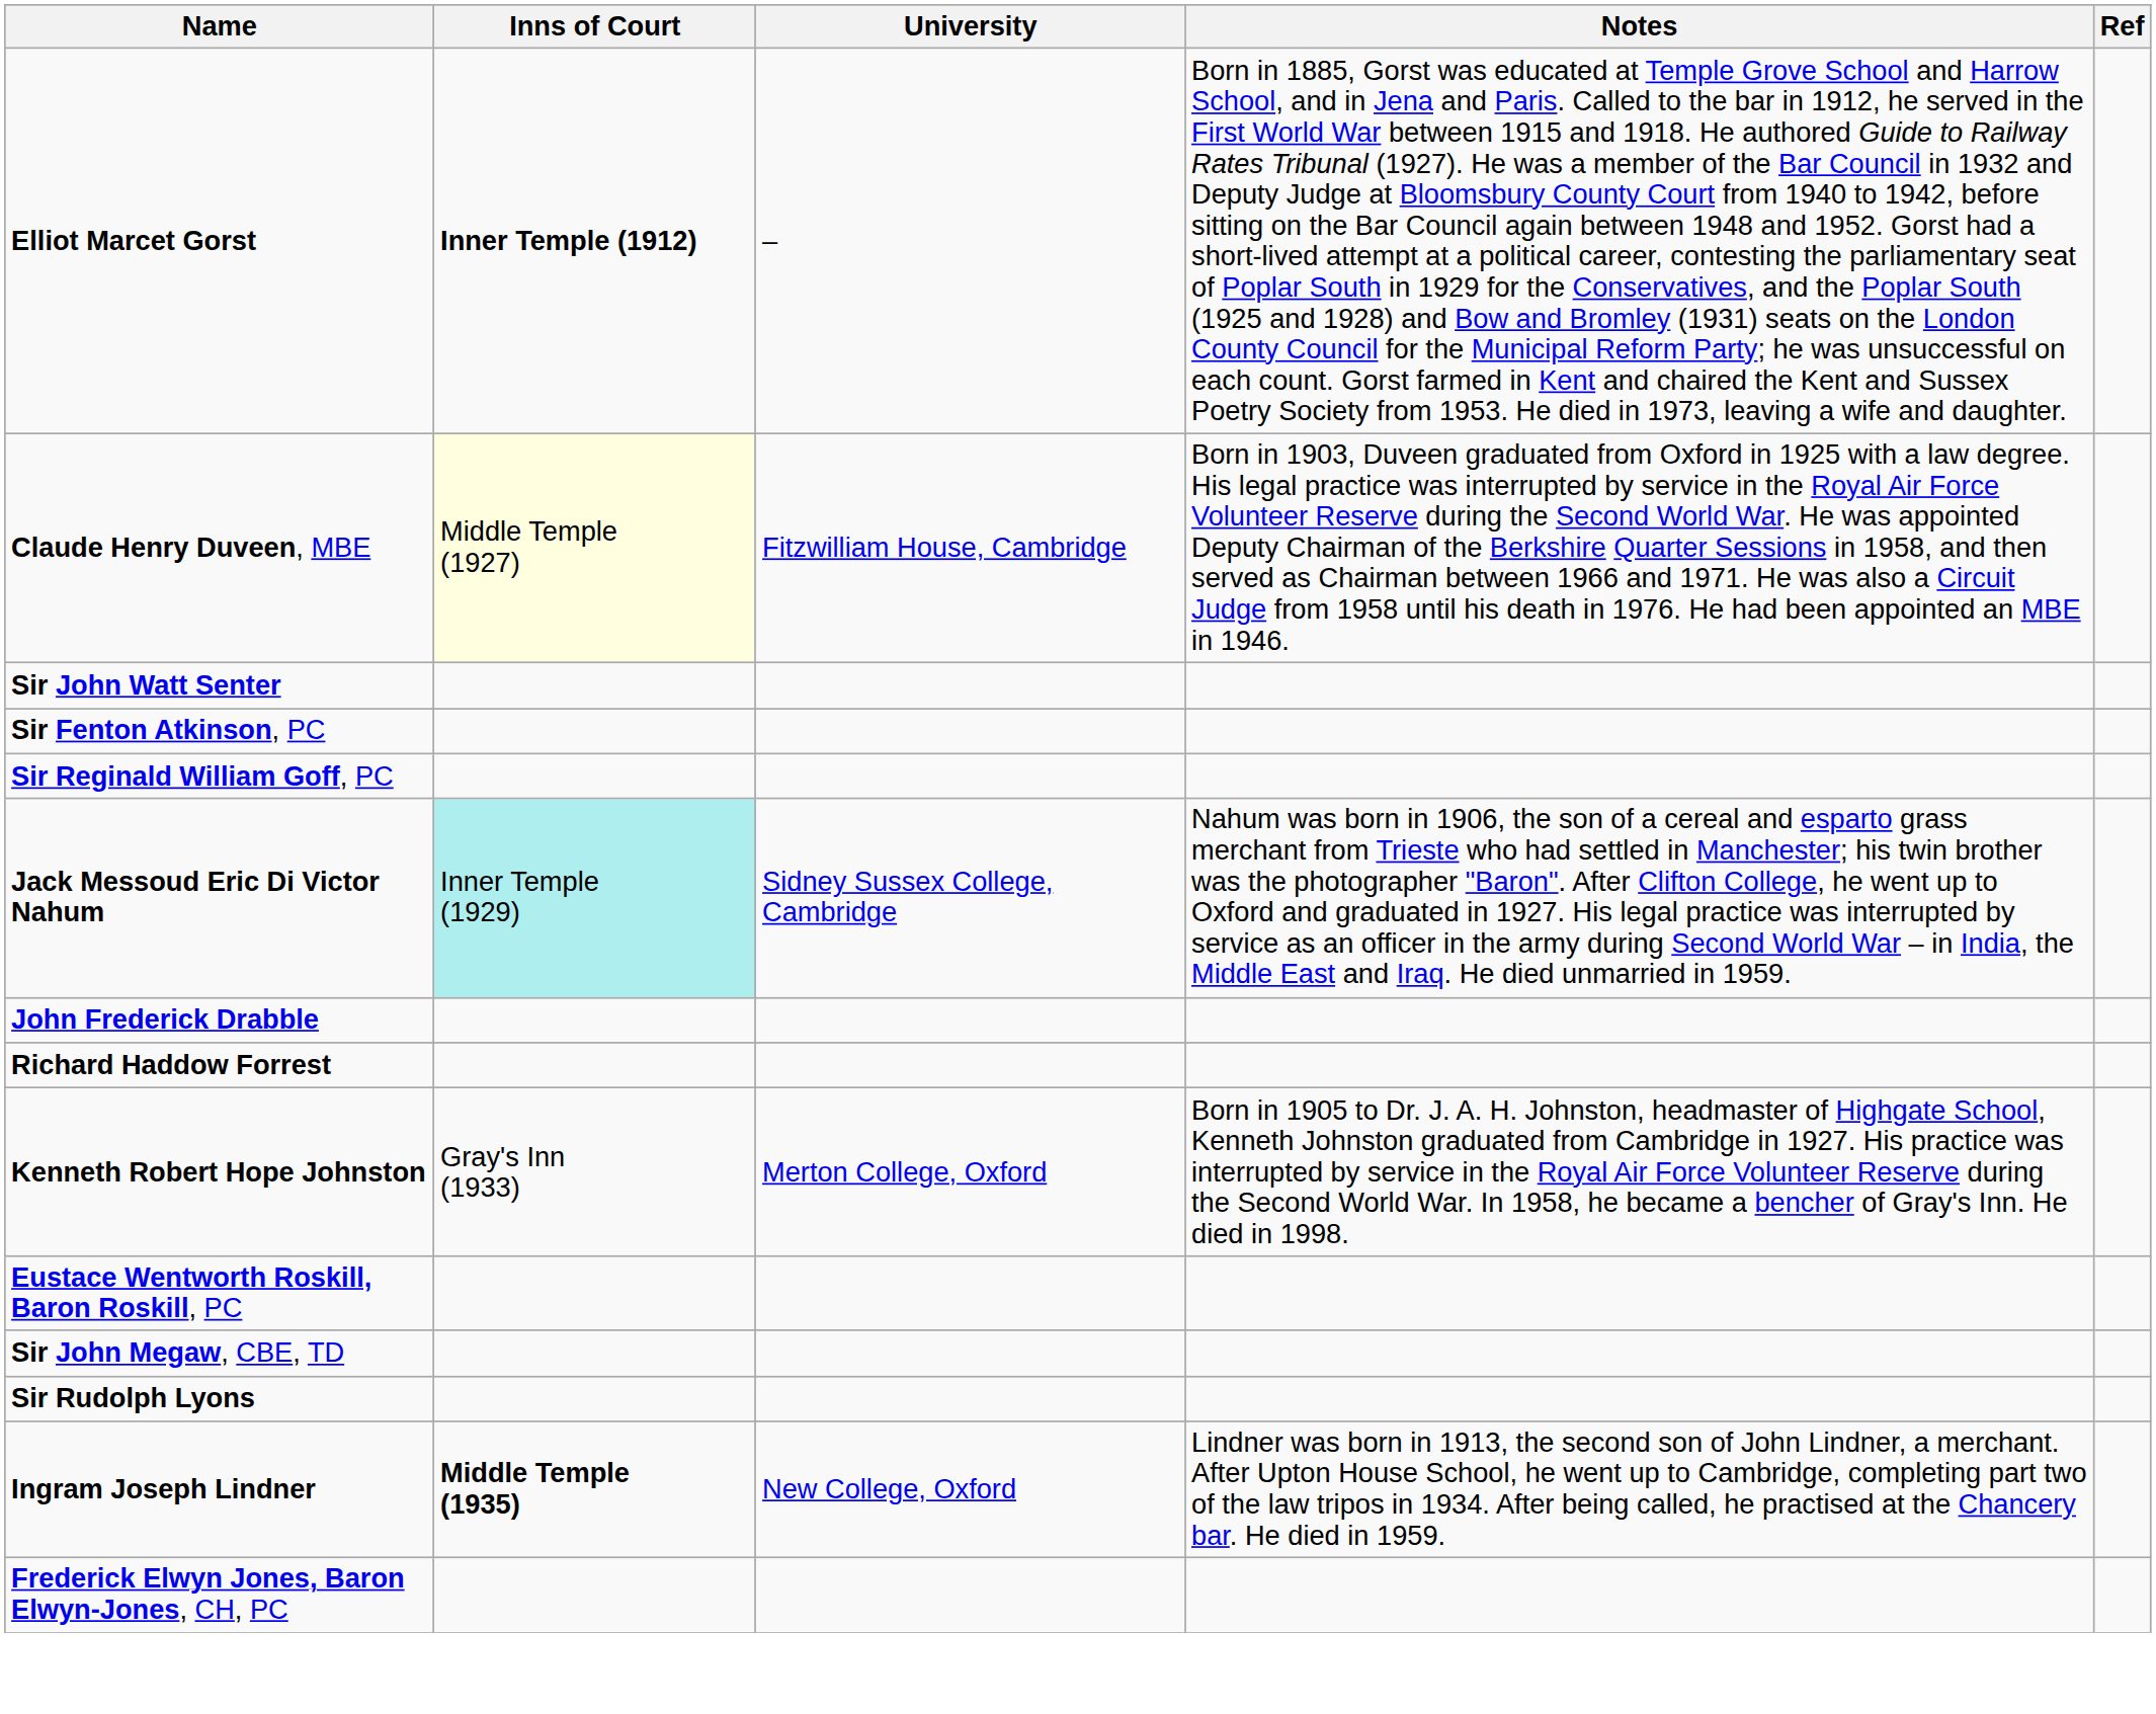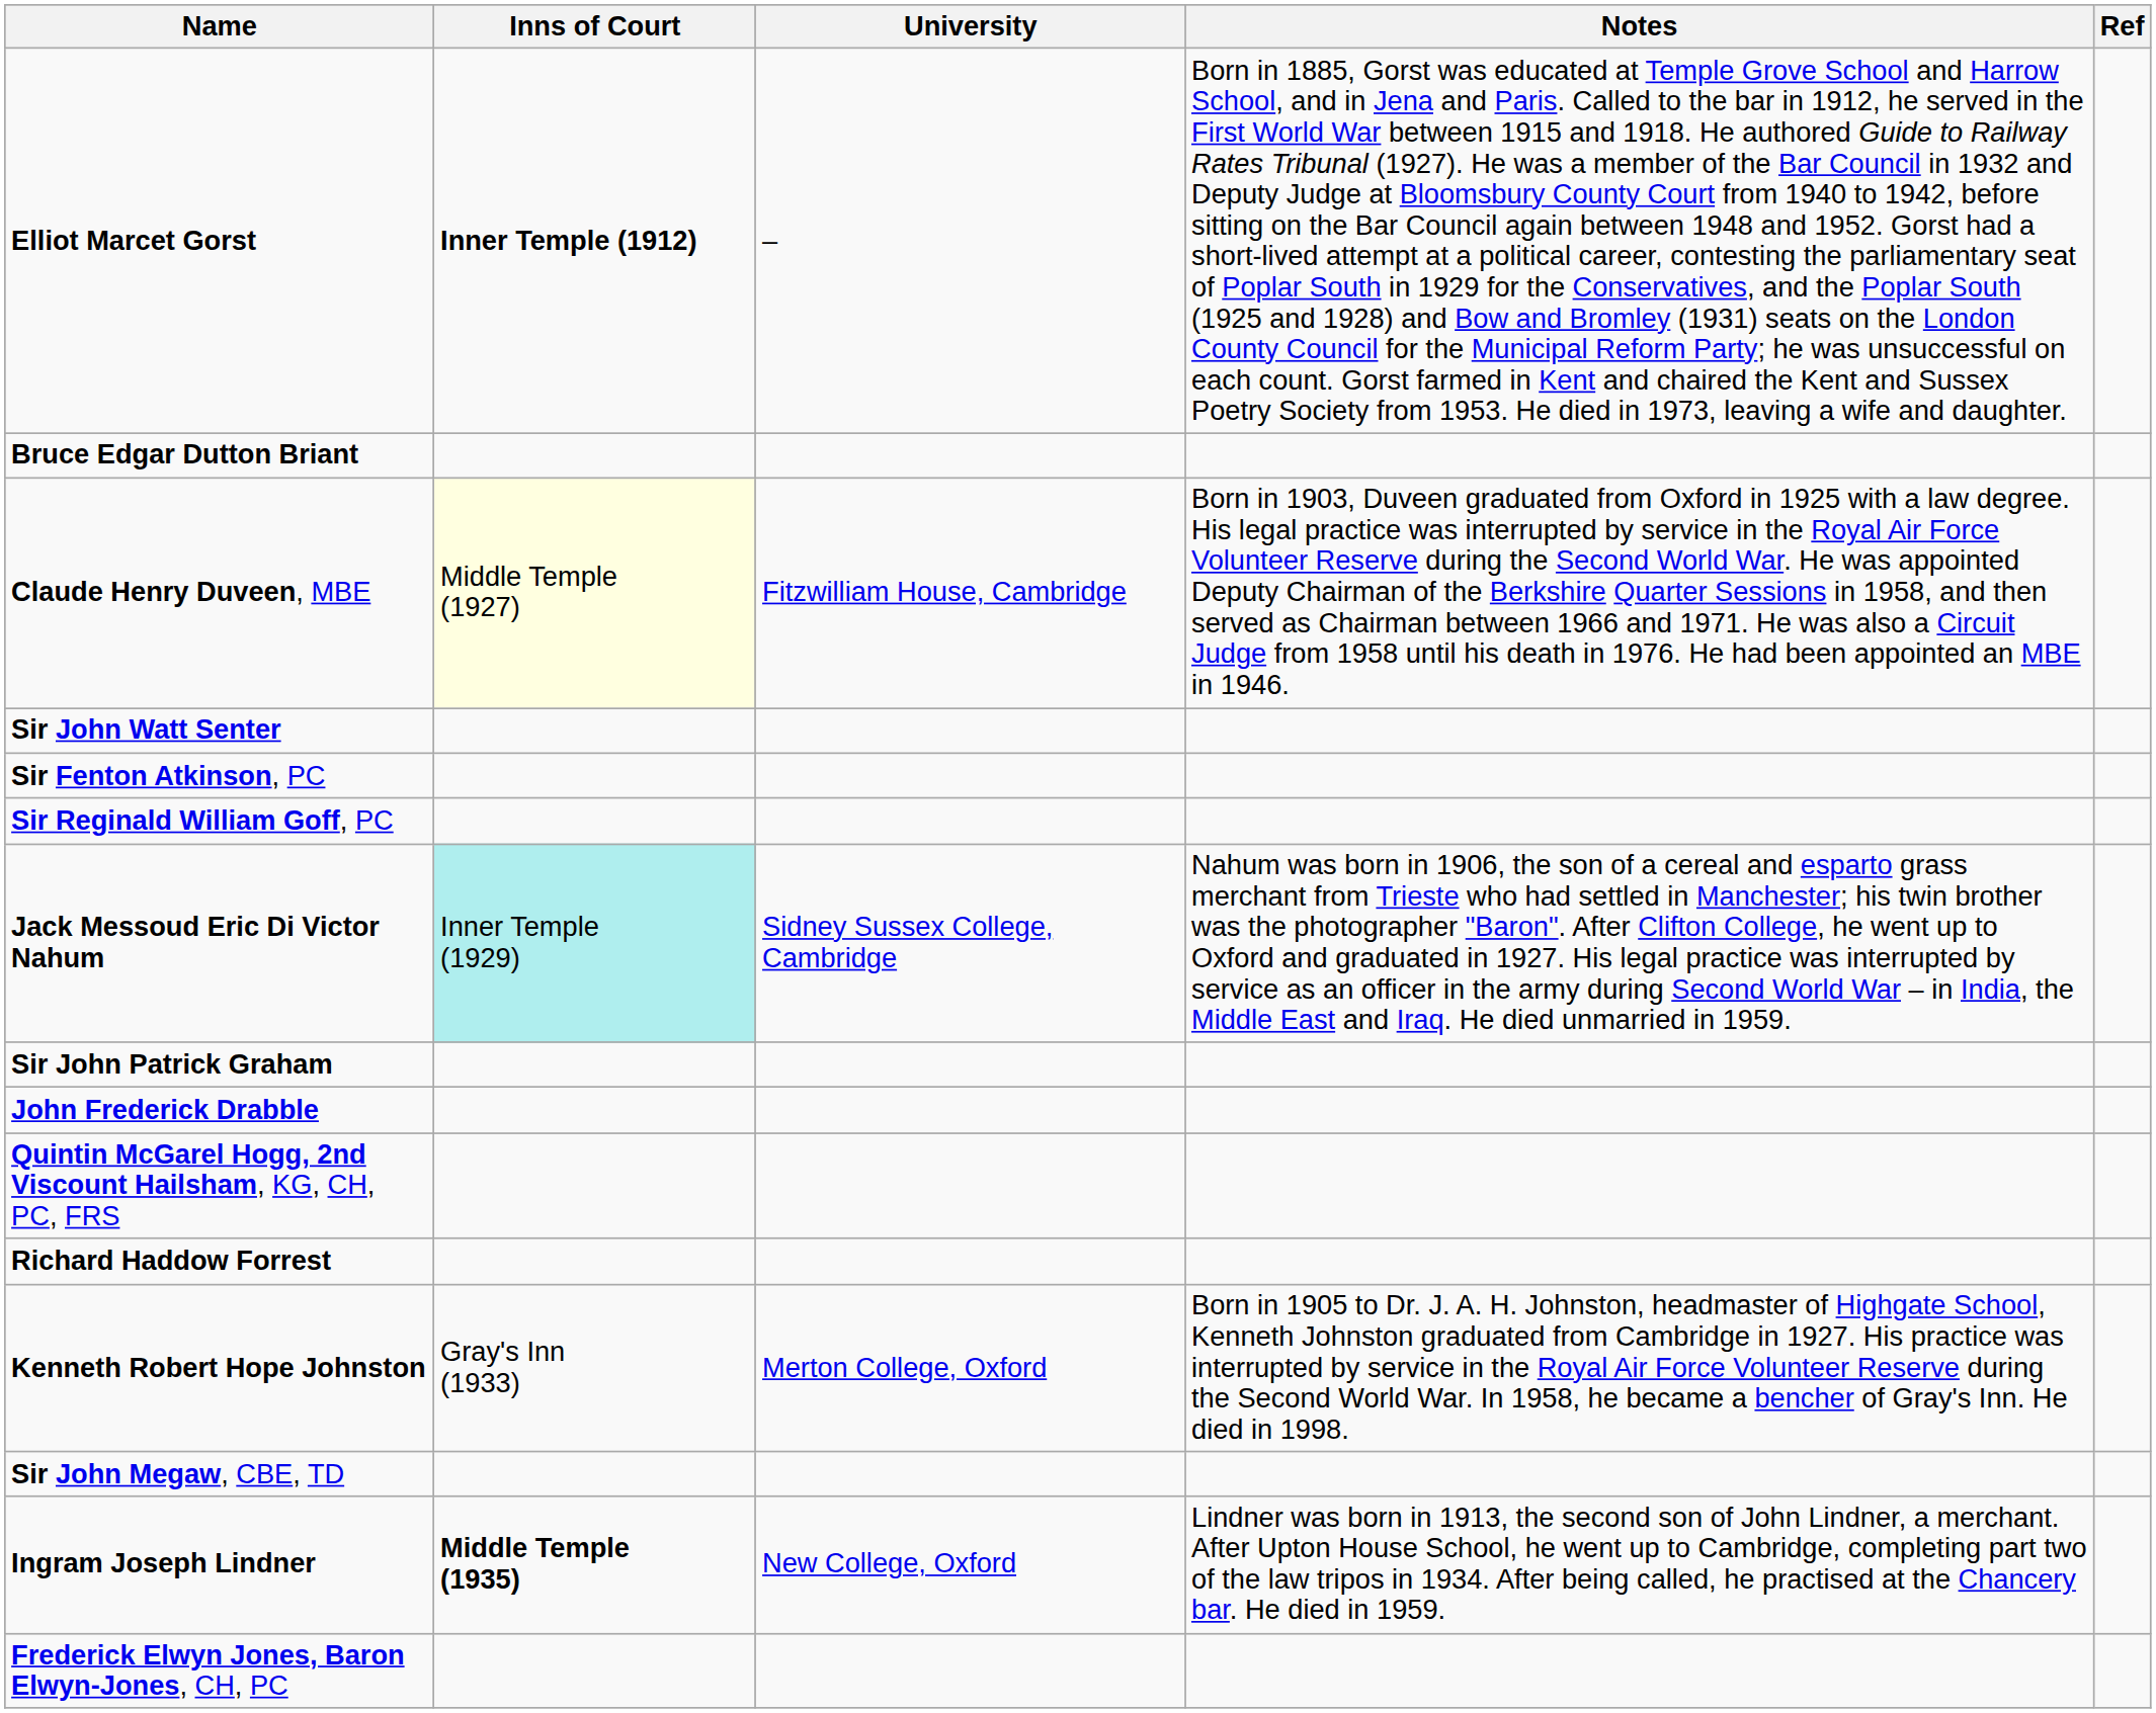 <table class="wikitable">
 <tr>
 <th width="20%">Name</th>
 <th width="15%">Inns of Court</th>
 <th width="20%">University</th>
 <th>Notes</th>
 <th>Ref</th>
 </tr>
 <tr>
 <td height="19"><strong>Elliot Marcet Gorst</strong></td>
 <td><strong>Inner Temple (1912)</strong></td>
 <td>–</td>
 <td>Born in 1885, Gorst was educated at <a href='#'>Temple Grove School</a> and <a href='#'>Harrow School</a>, and in <a href='#'>Jena</a> and <a href='#'>Paris</a>. Called to the bar in 1912, he served in the <a href='#'>First World War</a> between 1915 and 1918. He authored <em>Guide to Railway Rates Tribunal</em> (1927). He was a member of the <a href='#'>Bar Council</a> in 1932 and Deputy Judge at <a href='#'>Bloomsbury County Court</a> from 1940 to 1942, before sitting on the Bar Council again between 1948 and 1952. Gorst had a short-lived attempt at a political career, contesting the parliamentary seat of <a href='#'>Poplar South</a> in 1929 for the <a href='#'>Conservatives</a>, and the <a href='#'>Poplar South</a> (1925 and 1928) and <a href='#'>Bow and Bromley</a> (1931) seats on the <a href='#'>London County Council</a> for the <a href='#'>Municipal Reform Party</a>; he was unsuccessful on each count. Gorst farmed in <a href='#'>Kent</a> and chaired the Kent and Sussex Poetry Society from 1953. He died in 1973, leaving a wife and daughter.</td>
+<td></td>
+</tr>
+<tr>
+<td height="19"><strong>Bruce Edgar Dutton Briant</strong></td>
+<td></td>
+<td></td>
+<td></td>
 <td></td>
 </tr>
 <tr>
 <td height="19"><strong>Claude Henry Duveen</strong>, <a href='#'>MBE</a></td>
 <td style="background: lightyellow;">Middle Temple<br>(1927)</td>
 <td><a href='#'>Fitzwilliam House, Cambridge</a></td>
 <td>Born in 1903, Duveen graduated from Oxford in 1925 with a law degree. His legal practice was interrupted by service in the <a href='#'>Royal Air Force Volunteer Reserve</a> during the <a href='#'>Second World War</a>. He was appointed Deputy Chairman of the <a href='#'>Berkshire</a> <a href='#'>Quarter Sessions</a> in 1958, and then served as Chairman between 1966 and 1971. He was also a <a href='#'>Circuit Judge</a> from 1958 until his death in 1976. He had been appointed an <a href='#'>MBE</a> in 1946.</td>
 <td></td>
 </tr>
 <tr>
 <td height="19"><strong>Sir <a href='#'>John Watt Senter</a></strong></td>
 <td></td>
 <td></td>
 <td></td>
 <td></td>
 </tr>
 <tr>
 <td height="19"><strong>Sir <a href='#'>Fenton Atkinson</a></strong>, <a href='#'>PC</a></td>
 <td></td>
 <td></td>
 <td></td>
 <td></td>
 </tr>
 <tr>
 <td height="19"><strong><a href='#'>Sir Reginald William Goff</a></strong>, <a href='#'>PC</a></td>
 <td></td>
 <td></td>
 <td></td>
 <td></td>
 </tr>
 <tr>
 <td height="19"><strong>Jack Messoud Eric Di Victor Nahum</strong></td>
 <td style="background: paleturquoise;">Inner Temple<br>(1929)</td>
 <td><a href='#'>Sidney Sussex College, Cambridge</a></td>
 <td>Nahum was born in 1906, the son of a cereal and <a href='#'>esparto</a> grass merchant from <a href='#'>Trieste</a> who had settled in <a href='#'>Manchester</a>; his twin brother was the photographer <a href='#'>"Baron"</a>. After <a href='#'>Clifton College</a>, he went up to Oxford and graduated in 1927. His legal practice was interrupted by service as an officer in the army during <a href='#'>Second World War</a> – in <a href='#'>India</a>, the <a href='#'>Middle East</a> and <a href='#'>Iraq</a>. He died unmarried in 1959.</td>
 <td></td>
 </tr>
 <tr>
+<td height="19"><strong>Sir John Patrick Graham</strong></td>
+<td></td>
+<td></td>
+<td></td>
+<td></td>
+</tr>
+<tr>
 <td height="19"><strong><a href='#'>John Frederick Drabble</a></strong></td>
+<td></td>
+<td></td>
+<td></td>
+<td></td>
+</tr>
+<tr>
+<td height="19"><strong><a href='#'>Quintin McGarel Hogg, 2nd Viscount Hailsham</a></strong>, <a href='#'>KG</a>, <a href='#'>CH</a>, <a href='#'>PC</a>, <a href='#'>FRS</a></td>
 <td></td>
 <td></td>
 <td></td>
 <td></td>
 </tr>
 <tr>
 <td height="19"><strong>Richard Haddow Forrest</strong></td>
 <td></td>
 <td></td>
 <td></td>
 <td></td>
 </tr>
 <tr>
 <td height="19"><strong>Kenneth Robert Hope Johnston</strong></td>
 <td>Gray's Inn<br>(1933)</td>
 <td><a href='#'>Merton College, Oxford</a></td>
 <td>Born in 1905 to Dr. J. A. H. Johnston, headmaster of <a href='#'>Highgate School</a>, Kenneth Johnston graduated from Cambridge in 1927. His practice was interrupted by service in the <a href='#'>Royal Air Force Volunteer Reserve</a> during the Second World War. In 1958, he became a <a href='#'>bencher</a> of Gray's Inn. He died in 1998.</td>
 <td></td>
 </tr>
 <tr>
-<td height="19"><a href='#'><strong>Eustace Wentworth Roskill, Baron Roskill</strong></a>, <a href='#'>PC</a></td>
-<td></td>
-<td></td>
-<td></td>
-<td></td>
-</tr>
-<tr>
 <td height="19"><strong>Sir <a href='#'>John Megaw</a></strong>, <a href='#'>CBE</a>, <a href='#'>TD</a></td>
-<td></td>
-<td></td>
-<td></td>
-<td></td>
-</tr>
-<tr>
-<td height="19"><strong>Sir Rudolph Lyons</strong></td>
 <td></td>
 <td></td>
 <td></td>
 <td></td>
 </tr>
 <tr>
 <td height="19"><strong>Ingram Joseph Lindner</strong></td>
 <td><strong>Middle Temple<br>(1935)</strong></td>
 <td><a href='#'>New College, Oxford</a></td>
 <td>Lindner was born in 1913, the second son of John Lindner, a merchant. After Upton House School, he went up to Cambridge, completing part two of the law tripos in 1934. After being called, he practised at the <a href='#'>Chancery bar</a>. He died in 1959.</td>
 <td></td>
 </tr>
 <tr>
 <td height="19"><a href='#'><strong>Frederick Elwyn Jones, Baron Elwyn-Jones</strong></a>, <a href='#'>CH</a>, <a href='#'>PC</a></td>
 <td></td>
 <td></td>
 <td></td>
 <td></td>
 </tr>
 </table>
